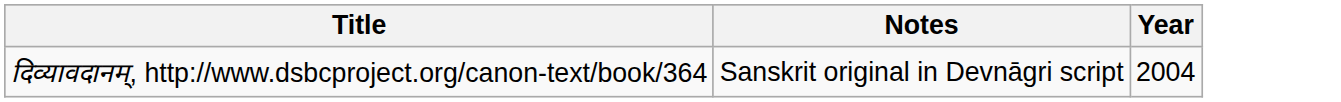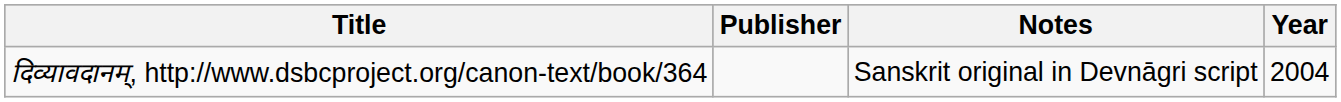 <table class="wikitable">
 <tr>
 <th>Title</th>
+<th>Publisher</th>
 <th>Notes</th>
 <th>Year</th>
 </tr>
 <tr>
 <td><em>दिव्यावदानम्</em>,  http://www.dsbcproject.org/canon-text/book/364</td>
+<td></td>
 <td>Sanskrit original in Devnāgri script</td>
 <td>2004</td>
 </tr>
 </table>
